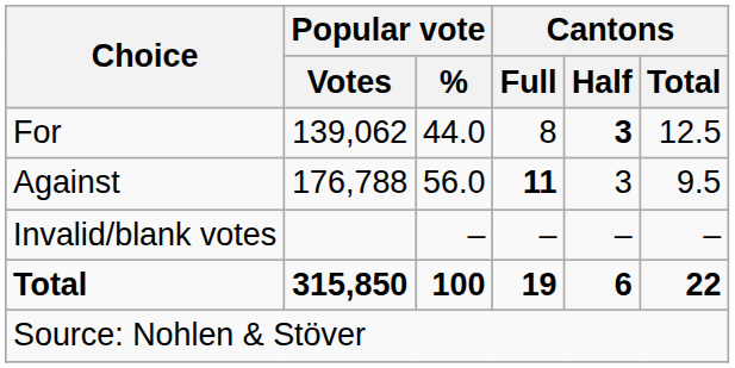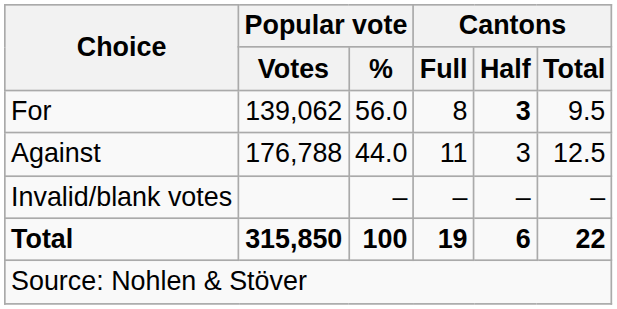 <table class=wikitable style=text-align:right>
 <tr>
 <th rowspan=2>Choice</th>
 <th colspan=2>Popular vote</th>
 <th colspan=3>Cantons</th>
 </tr>
 <tr>
 <th>Votes</th>
 <th>%</th>
 <th>Full</th>
 <th>Half</th>
 <th>Total</th>
 </tr>
 <tr>
 <td align=left>For</td>
 <td>139,062</td>
-<td>44.0</td>
+<td>56.0</td>
 <td>8</td>
 <td><strong>3</strong></td>
-<td>12.5</td>
+<td>9.5</td>
 </tr>
 <tr>
 <td align=left>Against</td>
 <td>176,788</td>
-<td>56.0</td>
-<td><strong>11</strong></td>
+<td>44.0</td>
+<td>11</td>
 <td>3</td>
-<td>9.5</td>
+<td>12.5</td>
 </tr>
 <tr>
 <td align=left>Invalid/blank votes</td>
 <td></td>
 <td>–</td>
 <td>–</td>
 <td>–</td>
 <td>–</td>
 </tr>
 <tr>
 <td align=left><strong>Total</strong></td>
 <td><strong>315,850</strong></td>
 <td><strong>100</strong></td>
 <td><strong>19</strong></td>
 <td><strong>6</strong></td>
 <td><strong>22</strong></td>
 </tr>
 <tr>
 <td align=left colspan=6>Source: Nohlen & Stöver</td>
 </tr>
 </table>
